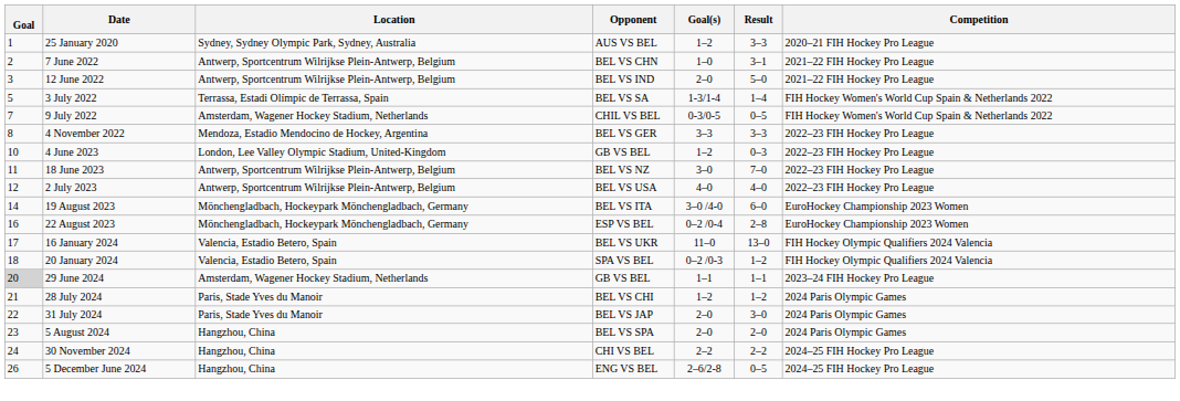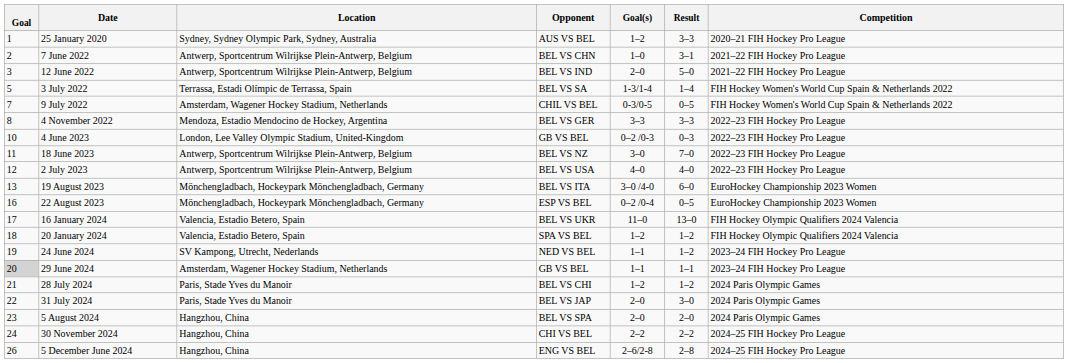 <table class="wikitable sortable" style="font-size:90%" width=97%>
 <tr>
 <th style="font-size:95%;" data-sort-type=number><br>Goal</th>
 <th align=center>Date</th>
 <th>Location</th>
 <th width=100>Opponent</th>
 <th data-sort-type="number" style="font-size:95%">Goal(s)</th>
 <th data-sort-type="number" style="font-size:95%">Result</th>
 <th>Competition</th>
 </tr>
 <tr>
 <td>1</td>
 <td>25 January 2020</td>
 <td>Sydney, Sydney Olympic Park, Sydney, Australia</td>
 <td>AUS VS BEL</td>
 <td align="center">1–2</td>
 <td align="center">3–3</td>
 <td>2020–21 FIH Hockey Pro League</td>
 </tr>
 <tr>
 <td>2</td>
 <td>7 June 2022</td>
 <td>Antwerp, Sportcentrum Wilrijkse Plein-Antwerp, Belgium</td>
 <td>BEL VS CHN</td>
 <td align="center">1–0</td>
 <td align="center">3–1</td>
 <td>2021–22 FIH Hockey Pro League</td>
 </tr>
 <tr>
 <td>3</td>
 <td>12 June 2022</td>
 <td>Antwerp, Sportcentrum Wilrijkse Plein-Antwerp, Belgium</td>
 <td>BEL VS IND</td>
 <td align="center">2–0</td>
 <td align="center">5–0</td>
 <td>2021–22 FIH Hockey Pro League</td>
 </tr>
 <tr>
 <td>5</td>
 <td>3 July 2022</td>
 <td>Terrassa, Estadi Olímpic de Terrassa, Spain</td>
 <td>BEL VS SA</td>
 <td align="center">1-3/1-4</td>
 <td align="center">1–4</td>
 <td>FIH Hockey Women's World Cup Spain & Netherlands 2022</td>
 </tr>
 <tr>
 <td>7</td>
 <td>9 July 2022</td>
 <td>Amsterdam, Wagener Hockey Stadium, Netherlands</td>
 <td>CHIL VS BEL</td>
 <td align="center">0-3/0-5</td>
 <td align="center">0–5</td>
 <td>FIH Hockey Women's World Cup Spain & Netherlands 2022</td>
 </tr>
 <tr>
 <td>8</td>
 <td>4 November 2022</td>
 <td>Mendoza, Estadio Mendocino de Hockey, Argentina</td>
 <td>BEL VS GER</td>
 <td align="center">3–3</td>
 <td align="center">3–3</td>
 <td>2022–23 FIH Hockey Pro League</td>
 </tr>
 <tr>
 <td>10</td>
 <td>4 June 2023</td>
 <td>London, Lee Valley Olympic Stadium, United-Kingdom</td>
 <td>GB VS BEL</td>
-<td align="center">1–2</td>
+<td align="center">0–2 /0-3</td>
 <td align="center">0–3</td>
 <td>2022–23 FIH Hockey Pro League</td>
 </tr>
 <tr>
 <td>11</td>
 <td>18 June 2023</td>
 <td>Antwerp, Sportcentrum Wilrijkse Plein-Antwerp, Belgium</td>
 <td>BEL VS NZ</td>
 <td align="center">3–0</td>
 <td align="center">7–0</td>
 <td>2022–23 FIH Hockey Pro League</td>
 </tr>
 <tr>
 <td>12</td>
 <td>2 July 2023</td>
 <td>Antwerp, Sportcentrum Wilrijkse Plein-Antwerp, Belgium</td>
 <td>BEL VS USA</td>
 <td align="center">4–0</td>
 <td align="center">4–0</td>
 <td>2022–23 FIH Hockey Pro League</td>
 </tr>
 <tr>
-<td>14</td>
+<td>13</td>
 <td>19 August 2023</td>
 <td>Mönchengladbach, Hockeypark Mönchengladbach, Germany</td>
 <td>BEL VS ITA</td>
 <td align="center">3–0 /4-0</td>
 <td align="center">6–0</td>
 <td>EuroHockey Championship 2023 Women</td>
 </tr>
 <tr>
 <td>16</td>
 <td>22 August 2023</td>
 <td>Mönchengladbach, Hockeypark Mönchengladbach, Germany</td>
 <td>ESP VS BEL</td>
 <td align="center">0–2 /0-4</td>
-<td align="center">2–8</td>
+<td align="center">0–5</td>
 <td>EuroHockey Championship 2023 Women</td>
 </tr>
 <tr>
 <td>17</td>
 <td>16 January 2024</td>
 <td>Valencia, Estadio Betero, Spain</td>
 <td>BEL VS UKR</td>
 <td align="center">11–0</td>
 <td align="center">13–0</td>
 <td>FIH Hockey Olympic Qualifiers 2024 Valencia</td>
 </tr>
 <tr>
 <td>18</td>
 <td>20 January 2024</td>
 <td>Valencia, Estadio Betero, Spain</td>
 <td>SPA VS BEL</td>
-<td align="center">0–2 /0-3</td>
+<td align="center">1–2</td>
 <td align="center">1–2</td>
 <td>FIH Hockey Olympic Qualifiers 2024 Valencia</td>
+</tr>
+<tr>
+<td>19</td>
+<td>24 June 2024</td>
+<td>SV Kampong, Utrecht, Nederlands</td>
+<td>NED VS BEL</td>
+<td align="center">1–1</td>
+<td align="center">1–2</td>
+<td>2023–24 FIH Hockey Pro League</td>
 </tr>
 <tr>
 <td style="background: lightgrey;">20</td>
 <td>29 June 2024</td>
 <td>Amsterdam, Wagener Hockey Stadium, Netherlands</td>
 <td>GB VS BEL</td>
 <td align="center">1–1</td>
 <td align="center">1–1</td>
 <td>2023–24 FIH Hockey Pro League</td>
 </tr>
 <tr>
 <td>21</td>
 <td>28 July 2024</td>
 <td>Paris, Stade Yves du Manoir</td>
 <td>BEL VS CHI</td>
 <td align="center">1–2</td>
 <td align="center">1–2</td>
 <td>2024 Paris Olympic Games</td>
 </tr>
 <tr>
 <td>22</td>
 <td>31 July 2024</td>
 <td>Paris, Stade Yves du Manoir</td>
 <td>BEL VS JAP</td>
 <td align="center">2–0</td>
 <td align="center">3–0</td>
 <td>2024 Paris Olympic Games</td>
 </tr>
 <tr>
 <td>23</td>
 <td>5 August 2024</td>
 <td>Hangzhou, China</td>
 <td>BEL VS SPA</td>
 <td align="center">2–0</td>
 <td align="center">2–0</td>
 <td>2024 Paris Olympic Games</td>
 </tr>
 <tr>
 <td>24</td>
 <td>30 November 2024</td>
 <td>Hangzhou, China</td>
 <td>CHI VS BEL</td>
 <td align="center">2–2</td>
 <td align="center">2–2</td>
 <td>2024–25 FIH Hockey Pro League</td>
 </tr>
 <tr>
 <td>26</td>
 <td>5 December June 2024</td>
 <td>Hangzhou, China</td>
 <td>ENG VS BEL</td>
 <td align="center">2–6/2-8</td>
-<td align="center">0–5</td>
+<td align="center">2–8</td>
 <td>2024–25 FIH Hockey Pro League</td>
 </tr>
 </table>
